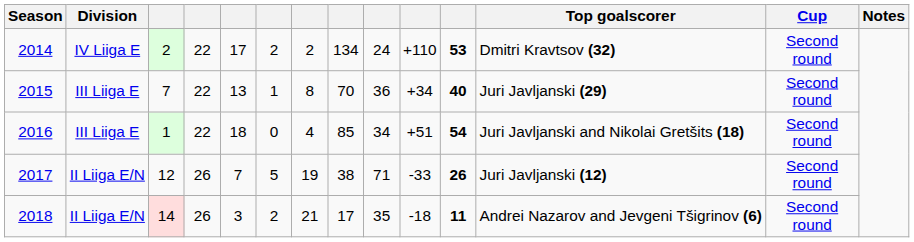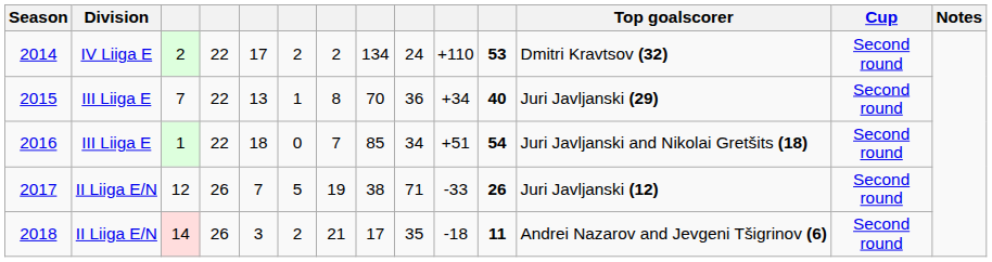 <table class="wikitable collapsible">
 <tr>
 <th>Season</th>
 <th>Division</th>
 <th width=30px></th>
 <th width=30px></th>
 <th width=30px></th>
 <th width=30px></th>
 <th width=30px></th>
 <th width=30px></th>
 <th width=30px></th>
 <th width=30px></th>
 <th width=30px></th>
 <th>Top goalscorer</th>
 <th width=90px><a href='#'>Cup</a></th>
 <th>Notes</th>
 </tr>
 <tr align=center>
 <td><a href='#'>2014</a></td>
 <td><a href='#'>IV Liiga E</a></td>
 <td style="background:#DDFFDD;">2</td>
 <td>22</td>
 <td>17</td>
 <td>2</td>
 <td>2</td>
 <td>134</td>
 <td>24</td>
 <td>+110</td>
 <td><strong>53</strong></td>
 <td align=left>Dmitri Kravtsov <strong>(32)</strong></td>
 <td><a href='#'>Second round</a></td>
 </tr>
 <tr align=center>
 <td><a href='#'>2015</a></td>
 <td><a href='#'>III Liiga E</a></td>
 <td>7</td>
 <td>22</td>
 <td>13</td>
 <td>1</td>
 <td>8</td>
 <td>70</td>
 <td>36</td>
 <td>+34</td>
 <td><strong>40</strong></td>
 <td align=left>Juri Javljanski <strong>(29)</strong></td>
 <td><a href='#'>Second round</a></td>
 </tr>
 <tr align=center>
 <td><a href='#'>2016</a></td>
 <td><a href='#'>III Liiga E</a></td>
 <td style="background:#DDFFDD;">1</td>
 <td>22</td>
 <td>18</td>
 <td>0</td>
-<td>4</td>
+<td>7</td>
 <td>85</td>
 <td>34</td>
 <td>+51</td>
 <td><strong>54</strong></td>
 <td align=left>Juri Javljanski and Nikolai Gretšits <strong>(18)</strong></td>
 <td><a href='#'>Second round</a></td>
 </tr>
 <tr align=center>
 <td><a href='#'>2017</a></td>
 <td><a href='#'>II Liiga E/N</a></td>
 <td>12</td>
 <td>26</td>
 <td>7</td>
 <td>5</td>
 <td>19</td>
 <td>38</td>
 <td>71</td>
 <td>-33</td>
 <td><strong>26</strong></td>
 <td align=left>Juri Javljanski <strong>(12)</strong></td>
 <td><a href='#'>Second round</a></td>
 </tr>
 <tr align=center>
 <td><a href='#'>2018</a></td>
 <td><a href='#'>II Liiga E/N</a></td>
 <td style="background:#FFDDDD;">14</td>
 <td>26</td>
 <td>3</td>
 <td>2</td>
 <td>21</td>
 <td>17</td>
 <td>35</td>
 <td>-18</td>
 <td><strong>11</strong></td>
 <td align=left>Andrei Nazarov and Jevgeni Tšigrinov <strong>(6)</strong></td>
 <td><a href='#'>Second round</a></td>
 </tr>
 </table>
